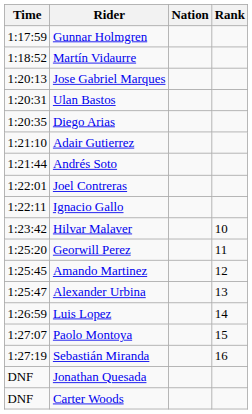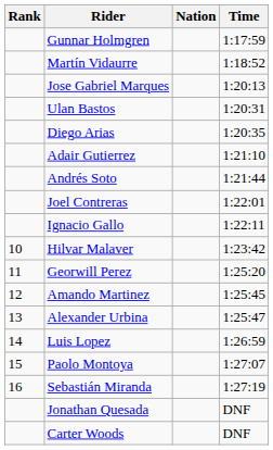 <table class="wikitable sortable" style="font-size:95%" style="width:35em;" style="text-align:center">
 <tr>
-<th>Time</th>
+<th>Rank</th>
 <th>Rider</th>
 <th>Nation</th>
-<th>Rank</th>
+<th>Time</th>
 </tr>
 <tr>
-<td>1:17:59</td>
+<td></td>
 <td align=left><a href='#'>Gunnar Holmgren</a></td>
 <td align=left></td>
-<td></td>
+<td>1:17:59</td>
 </tr>
 <tr>
-<td>1:18:52</td>
+<td></td>
 <td align=left><a href='#'>Martín Vidaurre</a></td>
 <td align=left></td>
-<td></td>
+<td>1:18:52</td>
 </tr>
 <tr>
-<td>1:20:13</td>
+<td></td>
 <td align=left><a href='#'>Jose Gabriel Marques</a></td>
 <td align=left></td>
-<td></td>
+<td>1:20:13</td>
 </tr>
 <tr>
-<td>1:20:31</td>
+<td></td>
 <td align=left><a href='#'>Ulan Bastos</a></td>
 <td align=left></td>
-<td></td>
+<td>1:20:31</td>
 </tr>
 <tr>
-<td>1:20:35</td>
+<td></td>
 <td align=left><a href='#'>Diego Arias</a></td>
 <td align=left></td>
-<td></td>
+<td>1:20:35</td>
 </tr>
 <tr>
-<td>1:21:10</td>
+<td></td>
 <td align=left><a href='#'>Adair Gutierrez</a></td>
 <td align=left></td>
-<td></td>
+<td>1:21:10</td>
 </tr>
 <tr>
-<td>1:21:44</td>
+<td></td>
 <td align=left><a href='#'>Andrés Soto</a></td>
 <td align=left></td>
-<td></td>
+<td>1:21:44</td>
 </tr>
 <tr>
-<td>1:22:01</td>
+<td></td>
 <td align=left><a href='#'>Joel Contreras</a></td>
 <td align=left></td>
-<td></td>
+<td>1:22:01</td>
 </tr>
 <tr>
-<td>1:22:11</td>
+<td></td>
 <td align=left><a href='#'>Ignacio Gallo</a></td>
 <td align=left></td>
-<td></td>
+<td>1:22:11</td>
 </tr>
 <tr>
-<td>1:23:42</td>
+<td>10</td>
 <td align=left><a href='#'>Hilvar Malaver</a></td>
 <td align=left></td>
-<td>10</td>
+<td>1:23:42</td>
 </tr>
 <tr>
-<td>1:25:20</td>
+<td>11</td>
 <td align=left><a href='#'>Georwill Perez</a></td>
 <td align=left></td>
-<td>11</td>
+<td>1:25:20</td>
 </tr>
 <tr>
-<td>1:25:45</td>
+<td>12</td>
 <td align=left><a href='#'>Amando Martinez</a></td>
 <td align=left></td>
-<td>12</td>
+<td>1:25:45</td>
 </tr>
 <tr>
-<td>1:25:47</td>
+<td>13</td>
 <td align=left><a href='#'>Alexander Urbina</a></td>
 <td align=left></td>
-<td>13</td>
+<td>1:25:47</td>
 </tr>
 <tr>
-<td>1:26:59</td>
+<td>14</td>
 <td align=left><a href='#'>Luis Lopez</a></td>
 <td align=left></td>
-<td>14</td>
+<td>1:26:59</td>
 </tr>
 <tr>
-<td>1:27:07</td>
+<td>15</td>
 <td align=left><a href='#'>Paolo Montoya</a></td>
 <td align=left></td>
-<td>15</td>
+<td>1:27:07</td>
 </tr>
 <tr>
-<td>1:27:19</td>
+<td>16</td>
 <td align=left><a href='#'>Sebastián Miranda</a></td>
 <td align=left></td>
-<td>16</td>
+<td>1:27:19</td>
 </tr>
 <tr>
-<td>DNF</td>
+<td></td>
 <td align=left><a href='#'>Jonathan Quesada</a></td>
 <td align=left></td>
-<td></td>
+<td>DNF</td>
 </tr>
 <tr>
-<td>DNF</td>
+<td></td>
 <td align=left><a href='#'>Carter Woods</a></td>
 <td align=left></td>
-<td></td>
+<td>DNF</td>
 </tr>
 </table>
